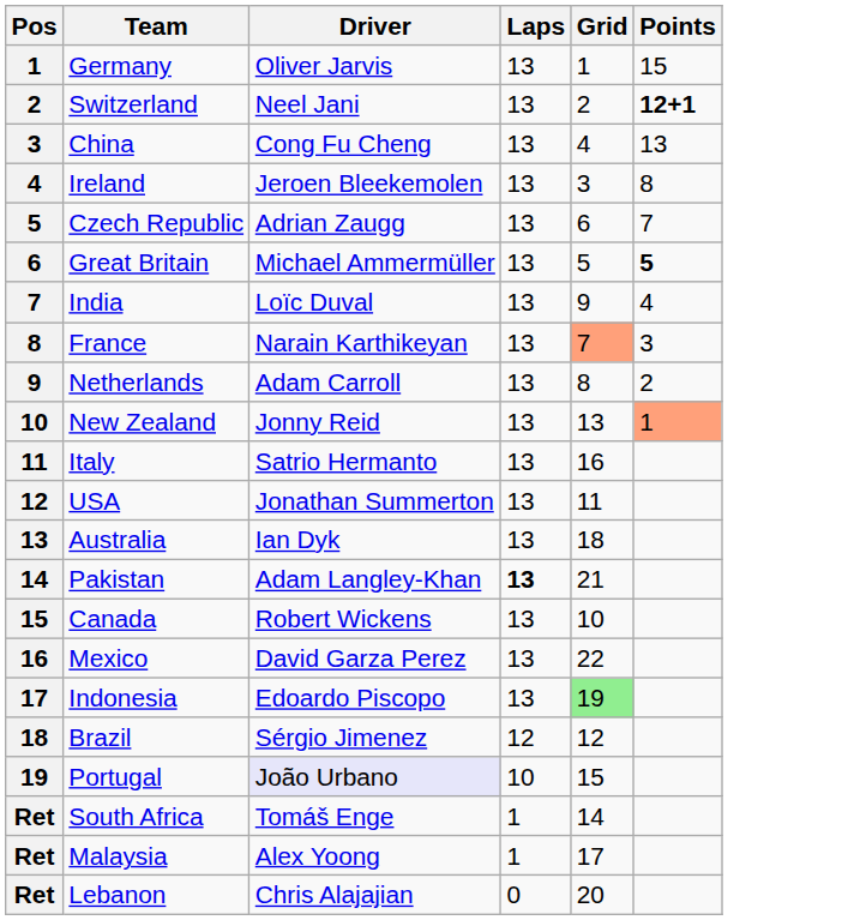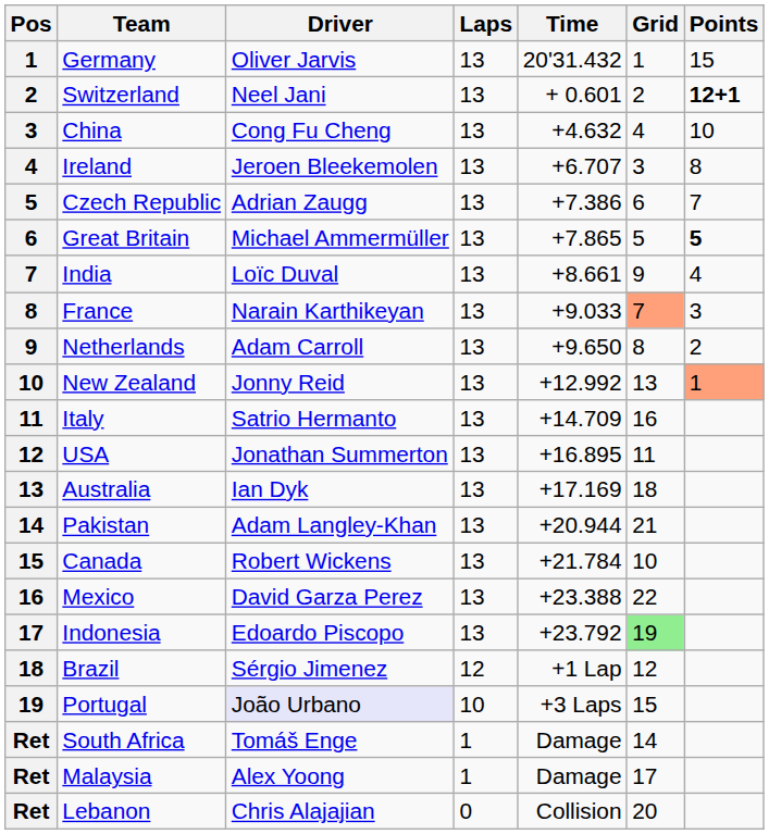 <table class="wikitable" style="font-size:95%">
 <tr>
 <th>Pos</th>
 <th>Team</th>
 <th>Driver</th>
 <th>Laps</th>
+<th>Time</th>
 <th>Grid</th>
 <th>Points</th>
 </tr>
 <tr>
 <th>1</th>
 <td> <a href='#'>Germany</a></td>
 <td><a href='#'>Oliver Jarvis</a></td>
 <td>13</td>
+<td>20'31.432</td>
 <td>1</td>
 <td>15</td>
 </tr>
 <tr>
 <th>2</th>
 <td> <a href='#'>Switzerland</a></td>
 <td><a href='#'>Neel Jani</a></td>
 <td>13</td>
+<td align=right>+ 0.601</td>
 <td>2</td>
 <td><strong>12+1</strong></td>
 </tr>
 <tr>
 <th>3</th>
 <td> <a href='#'>China</a></td>
 <td><a href='#'>Cong Fu Cheng</a></td>
 <td>13</td>
+<td align=right>+4.632</td>
 <td>4</td>
-<td>13</td>
+<td>10</td>
 </tr>
 <tr>
 <th>4</th>
 <td> <a href='#'>Ireland</a></td>
 <td><a href='#'>Jeroen Bleekemolen</a></td>
 <td>13</td>
+<td align=right>+6.707</td>
 <td>3</td>
 <td>8</td>
 </tr>
 <tr>
 <th>5</th>
 <td> <a href='#'>Czech Republic</a></td>
 <td><a href='#'>Adrian Zaugg</a></td>
 <td>13</td>
+<td align=right>+7.386</td>
 <td>6</td>
 <td>7</td>
 </tr>
 <tr>
 <th>6</th>
 <td> <a href='#'>Great Britain</a></td>
 <td><a href='#'>Michael Ammermüller</a></td>
 <td>13</td>
+<td align=right>+7.865</td>
 <td>5</td>
 <td><strong>5</strong></td>
 </tr>
 <tr>
 <th>7</th>
 <td> <a href='#'>India</a></td>
 <td><a href='#'>Loïc Duval</a></td>
 <td>13</td>
+<td align=right>+8.661</td>
 <td>9</td>
 <td>4</td>
 </tr>
 <tr>
 <th>8</th>
 <td> <a href='#'>France</a></td>
 <td><a href='#'>Narain Karthikeyan</a></td>
 <td>13</td>
+<td align=right>+9.033</td>
 <td style="background: lightsalmon;">7</td>
 <td>3</td>
 </tr>
 <tr>
 <th>9</th>
 <td> <a href='#'>Netherlands</a></td>
 <td><a href='#'>Adam Carroll</a></td>
 <td>13</td>
+<td align=right>+9.650</td>
 <td>8</td>
 <td>2</td>
 </tr>
 <tr>
 <th>10</th>
 <td> <a href='#'>New Zealand</a></td>
 <td><a href='#'>Jonny Reid</a></td>
 <td>13</td>
+<td align=right>+12.992</td>
 <td>13</td>
 <td style="background: lightsalmon;">1</td>
 </tr>
 <tr>
 <th>11</th>
 <td> <a href='#'>Italy</a></td>
 <td><a href='#'>Satrio Hermanto</a></td>
 <td>13</td>
+<td align=right>+14.709</td>
 <td>16</td>
 <td></td>
 </tr>
 <tr>
 <th>12</th>
 <td> <a href='#'>USA</a></td>
 <td><a href='#'>Jonathan Summerton</a></td>
 <td>13</td>
+<td align=right>+16.895</td>
 <td>11</td>
 <td></td>
 </tr>
 <tr>
 <th>13</th>
 <td> <a href='#'>Australia</a></td>
 <td><a href='#'>Ian Dyk</a></td>
 <td>13</td>
+<td align=right>+17.169</td>
 <td>18</td>
 <td></td>
 </tr>
 <tr>
 <th>14</th>
 <td> <a href='#'>Pakistan</a></td>
 <td><a href='#'>Adam Langley-Khan</a></td>
-<td><strong>13</strong></td>
+<td>13</td>
+<td align=right>+20.944</td>
 <td>21</td>
 <td></td>
 </tr>
 <tr>
 <th>15</th>
 <td> <a href='#'>Canada</a></td>
 <td><a href='#'>Robert Wickens</a></td>
 <td>13</td>
+<td align=right>+21.784</td>
 <td>10</td>
 <td></td>
 </tr>
 <tr>
 <th>16</th>
 <td> <a href='#'>Mexico</a></td>
 <td><a href='#'>David Garza Perez</a></td>
 <td>13</td>
+<td align=right>+23.388</td>
 <td>22</td>
 <td></td>
 </tr>
 <tr>
 <th>17</th>
 <td> <a href='#'>Indonesia</a></td>
 <td><a href='#'>Edoardo Piscopo</a></td>
 <td>13</td>
+<td align=right>+23.792</td>
 <td style="background: lightgreen;">19</td>
 <td></td>
 </tr>
 <tr>
 <th>18</th>
 <td> <a href='#'>Brazil</a></td>
 <td><a href='#'>Sérgio Jimenez</a></td>
 <td>12</td>
+<td align=right>+1 Lap</td>
 <td>12</td>
 <td></td>
 </tr>
 <tr>
 <th>19</th>
 <td> <a href='#'>Portugal</a></td>
 <td style="background: lavender;">João Urbano</td>
 <td>10</td>
+<td align=right>+3 Laps</td>
 <td>15</td>
 <td></td>
 </tr>
 <tr>
 <th>Ret</th>
 <td> <a href='#'>South Africa</a></td>
 <td><a href='#'>Tomáš Enge</a></td>
 <td>1</td>
+<td align=right>Damage</td>
 <td>14</td>
 <td></td>
 </tr>
 <tr>
 <th>Ret</th>
 <td> <a href='#'>Malaysia</a></td>
 <td><a href='#'>Alex Yoong</a></td>
 <td>1</td>
+<td align=right>Damage</td>
 <td>17</td>
 <td></td>
 </tr>
 <tr>
 <th>Ret</th>
 <td> <a href='#'>Lebanon</a></td>
 <td><a href='#'>Chris Alajajian</a></td>
 <td>0</td>
+<td align=right>Collision</td>
 <td>20</td>
 <td></td>
 </tr>
 </table>
